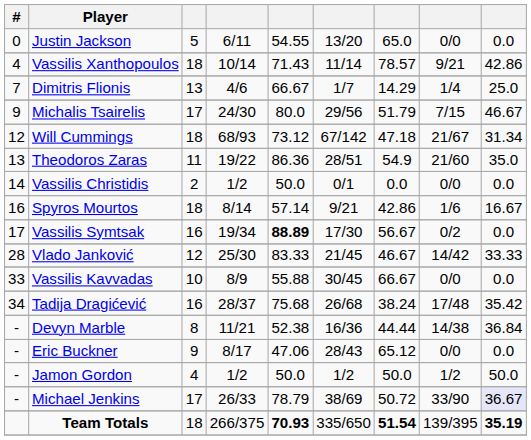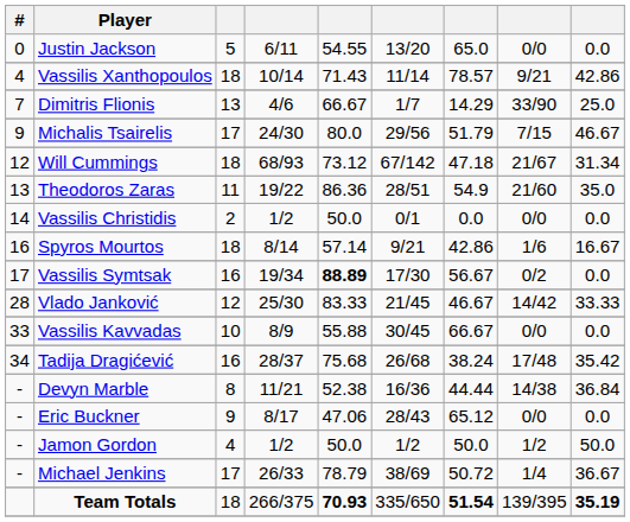 <table class="wikitable sortable" style="font-size:90%; text-align:center;">
 <tr>
 <th>#</th>
 <th>Player</th>
 <th></th>
 <th></th>
 <th></th>
 <th></th>
 <th></th>
 <th></th>
 <th></th>
 </tr>
 <tr>
 <td>0</td>
 <td align="left"> <a href='#'>Justin Jackson</a></td>
 <td>5</td>
 <td>6/11</td>
 <td>54.55</td>
 <td>13/20</td>
 <td>65.0</td>
 <td>0/0</td>
 <td>0.0</td>
 </tr>
 <tr>
 </tr>
 <tr>
 <td>4</td>
 <td align="left"> <a href='#'>Vassilis Xanthopoulos</a></td>
 <td>18</td>
 <td>10/14</td>
 <td>71.43</td>
 <td>11/14</td>
 <td>78.57</td>
 <td>9/21</td>
 <td>42.86</td>
 </tr>
 <tr>
 </tr>
 <tr>
 <td>7</td>
 <td align="left"> <a href='#'>Dimitris Flionis</a></td>
 <td>13</td>
 <td>4/6</td>
 <td>66.67</td>
 <td>1/7</td>
 <td>14.29</td>
-<td>1/4</td>
+<td>33/90</td>
 <td>25.0</td>
 </tr>
 <tr>
 </tr>
 <tr>
 <td>9</td>
 <td align="left"> <a href='#'>Michalis Tsairelis</a></td>
 <td>17</td>
 <td>24/30</td>
 <td>80.0</td>
 <td>29/56</td>
 <td>51.79</td>
 <td>7/15</td>
 <td>46.67</td>
 </tr>
 <tr>
 </tr>
 <tr>
 <td>12</td>
 <td align="left"> <a href='#'>Will Cummings</a></td>
 <td>18</td>
 <td>68/93</td>
 <td>73.12</td>
 <td>67/142</td>
 <td>47.18</td>
 <td>21/67</td>
 <td>31.34</td>
 </tr>
 <tr>
 </tr>
 <tr>
 <td>13</td>
 <td align="left"> <a href='#'>Theodoros Zaras</a></td>
 <td>11</td>
 <td>19/22</td>
 <td>86.36</td>
 <td>28/51</td>
 <td>54.9</td>
 <td>21/60</td>
 <td>35.0</td>
 </tr>
 <tr>
 </tr>
 <tr>
 <td>14</td>
 <td align="left"> <a href='#'>Vassilis Christidis</a></td>
 <td>2</td>
 <td>1/2</td>
 <td>50.0</td>
 <td>0/1</td>
 <td>0.0</td>
 <td>0/0</td>
 <td>0.0</td>
 </tr>
 <tr>
 </tr>
 <tr>
 <td>16</td>
 <td align="left"> <a href='#'>Spyros Mourtos</a></td>
 <td>18</td>
 <td>8/14</td>
 <td>57.14</td>
 <td>9/21</td>
 <td>42.86</td>
 <td>1/6</td>
 <td>16.67</td>
 </tr>
 <tr>
 </tr>
 <tr>
 <td>17</td>
 <td align="left"> <a href='#'>Vassilis Symtsak</a></td>
 <td>16</td>
 <td>19/34</td>
 <td><strong>88.89</strong></td>
 <td>17/30</td>
 <td>56.67</td>
 <td>0/2</td>
 <td>0.0</td>
 </tr>
 <tr>
 </tr>
 <tr>
 <td>28</td>
 <td align="left"> <a href='#'>Vlado Janković</a></td>
 <td>12</td>
 <td>25/30</td>
 <td>83.33</td>
 <td>21/45</td>
 <td>46.67</td>
 <td>14/42</td>
 <td>33.33</td>
 </tr>
 <tr>
 </tr>
 <tr>
 <td>33</td>
 <td align="left"> <a href='#'>Vassilis Kavvadas</a></td>
 <td>10</td>
 <td>8/9</td>
 <td>55.88</td>
 <td>30/45</td>
 <td>66.67</td>
 <td>0/0</td>
 <td>0.0</td>
 </tr>
 <tr>
 </tr>
 <tr>
 <td>34</td>
 <td align="left"> <a href='#'>Tadija Dragićević</a></td>
 <td>16</td>
 <td>28/37</td>
 <td>75.68</td>
 <td>26/68</td>
 <td>38.24</td>
 <td>17/48</td>
 <td>35.42</td>
 </tr>
 <tr>
 </tr>
 <tr>
 <td>-</td>
 <td align="left"> <a href='#'>Devyn Marble</a></td>
 <td>8</td>
 <td>11/21</td>
 <td>52.38</td>
 <td>16/36</td>
 <td>44.44</td>
 <td>14/38</td>
 <td>36.84</td>
 </tr>
 <tr>
 </tr>
 <tr>
 <td>-</td>
 <td align="left"> <a href='#'>Eric Buckner</a></td>
 <td>9</td>
 <td>8/17</td>
 <td>47.06</td>
 <td>28/43</td>
 <td>65.12</td>
 <td>0/0</td>
 <td>0.0</td>
 </tr>
 <tr>
 </tr>
 <tr>
 <td>-</td>
 <td align="left"> <a href='#'>Jamon Gordon</a></td>
 <td>4</td>
 <td>1/2</td>
 <td>50.0</td>
 <td>1/2</td>
 <td>50.0</td>
 <td>1/2</td>
 <td>50.0</td>
 </tr>
 <tr>
 </tr>
 <tr>
 <td>-</td>
 <td align="left"> <a href='#'>Michael Jenkins</a></td>
 <td>17</td>
 <td>26/33</td>
 <td>78.79</td>
 <td>38/69</td>
 <td>50.72</td>
-<td>33/90</td>
-<td style="background: lavender;">36.67</td>
+<td>1/4</td>
+<td>36.67</td>
 </tr>
 <tr>
 </tr>
 <tr>
 <td></td>
 <td><strong>Team Totals</strong></td>
 <td>18</td>
 <td>266/375</td>
 <td><strong>70.93</strong></td>
 <td>335/650</td>
 <td><strong>51.54</strong></td>
 <td>139/395</td>
 <td><strong>35.19</strong></td>
 </tr>
 <tr>
 </tr>
 </table>
